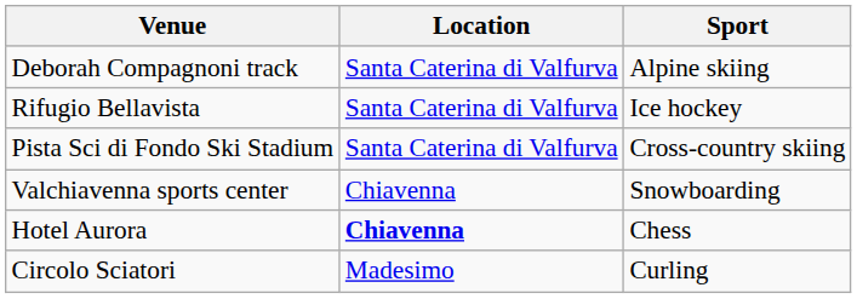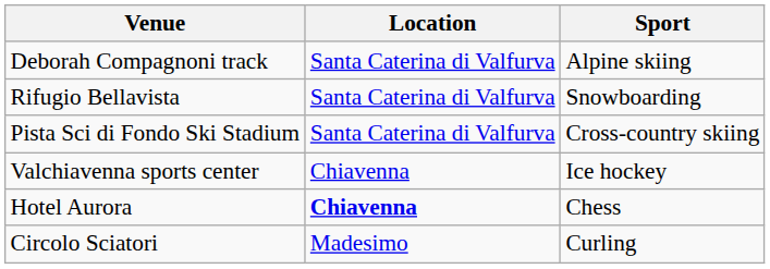 <table class="wikitable sortable">
 <tr>
 <th>Venue</th>
 <th>Location</th>
 <th>Sport</th>
 </tr>
 <tr>
 <td>Deborah Compagnoni track</td>
 <td><a href='#'>Santa Caterina di Valfurva</a></td>
 <td>Alpine skiing</td>
 </tr>
 <tr>
 <td>Rifugio Bellavista</td>
 <td><a href='#'>Santa Caterina di Valfurva</a></td>
-<td>Ice hockey</td>
+<td>Snowboarding</td>
 </tr>
 <tr>
 <td>Pista Sci di Fondo Ski Stadium</td>
 <td><a href='#'>Santa Caterina di Valfurva</a></td>
 <td>Cross-country skiing</td>
 </tr>
 <tr>
 <td>Valchiavenna sports center</td>
 <td><a href='#'>Chiavenna</a></td>
-<td>Snowboarding</td>
+<td>Ice hockey</td>
 </tr>
 <tr>
 <td>Hotel Aurora</td>
 <td><strong><a href='#'>Chiavenna</a></strong></td>
 <td>Chess</td>
 </tr>
 <tr>
 <td>Circolo Sciatori</td>
 <td><a href='#'>Madesimo</a></td>
 <td>Curling</td>
 </tr>
 </table>
